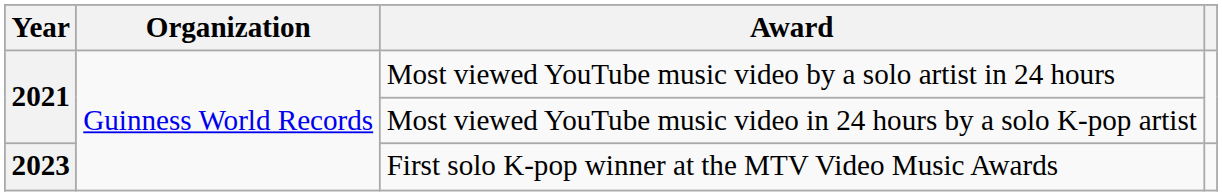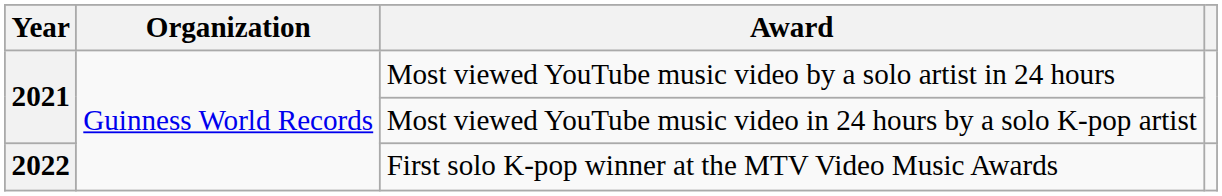 <table class="wikitable plainrowheaders">
 <tr>
 <th scope="col">Year</th>
 <th scope="col">Organization</th>
 <th scope="col">Award</th>
 <th scope="col"></th>
 </tr>
 <tr>
 <th scope="row" rowspan="2">2021</th>
 <td rowspan="3"><a href='#'>Guinness World Records</a></td>
 <td>Most viewed YouTube music video by a solo artist in 24 hours</td>
 <td style="text-align:center;" rowspan="2"></td>
 </tr>
 <tr>
 <td>Most viewed YouTube music video in 24 hours by a solo K-pop artist</td>
 </tr>
 <tr>
-<th scope="row">2023</th>
+<th scope="row">2022</th>
 <td>First solo K-pop winner at the MTV Video Music Awards</td>
 <td style="text-align:center"></td>
 </tr>
 </table>
